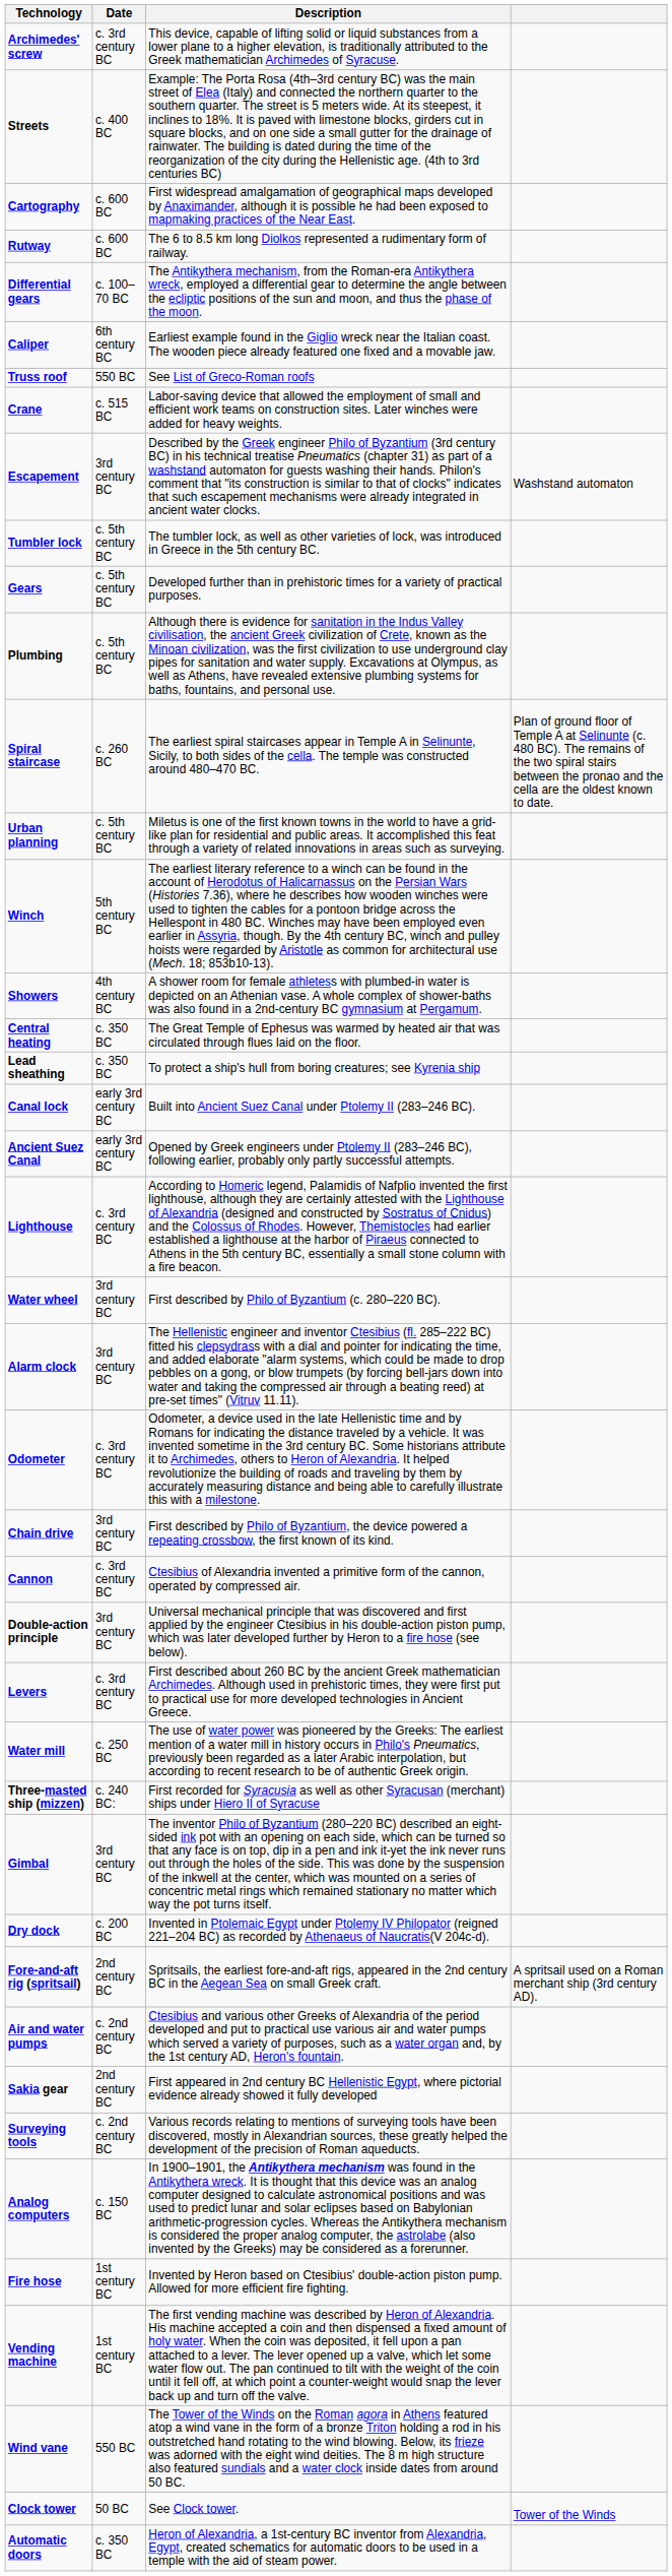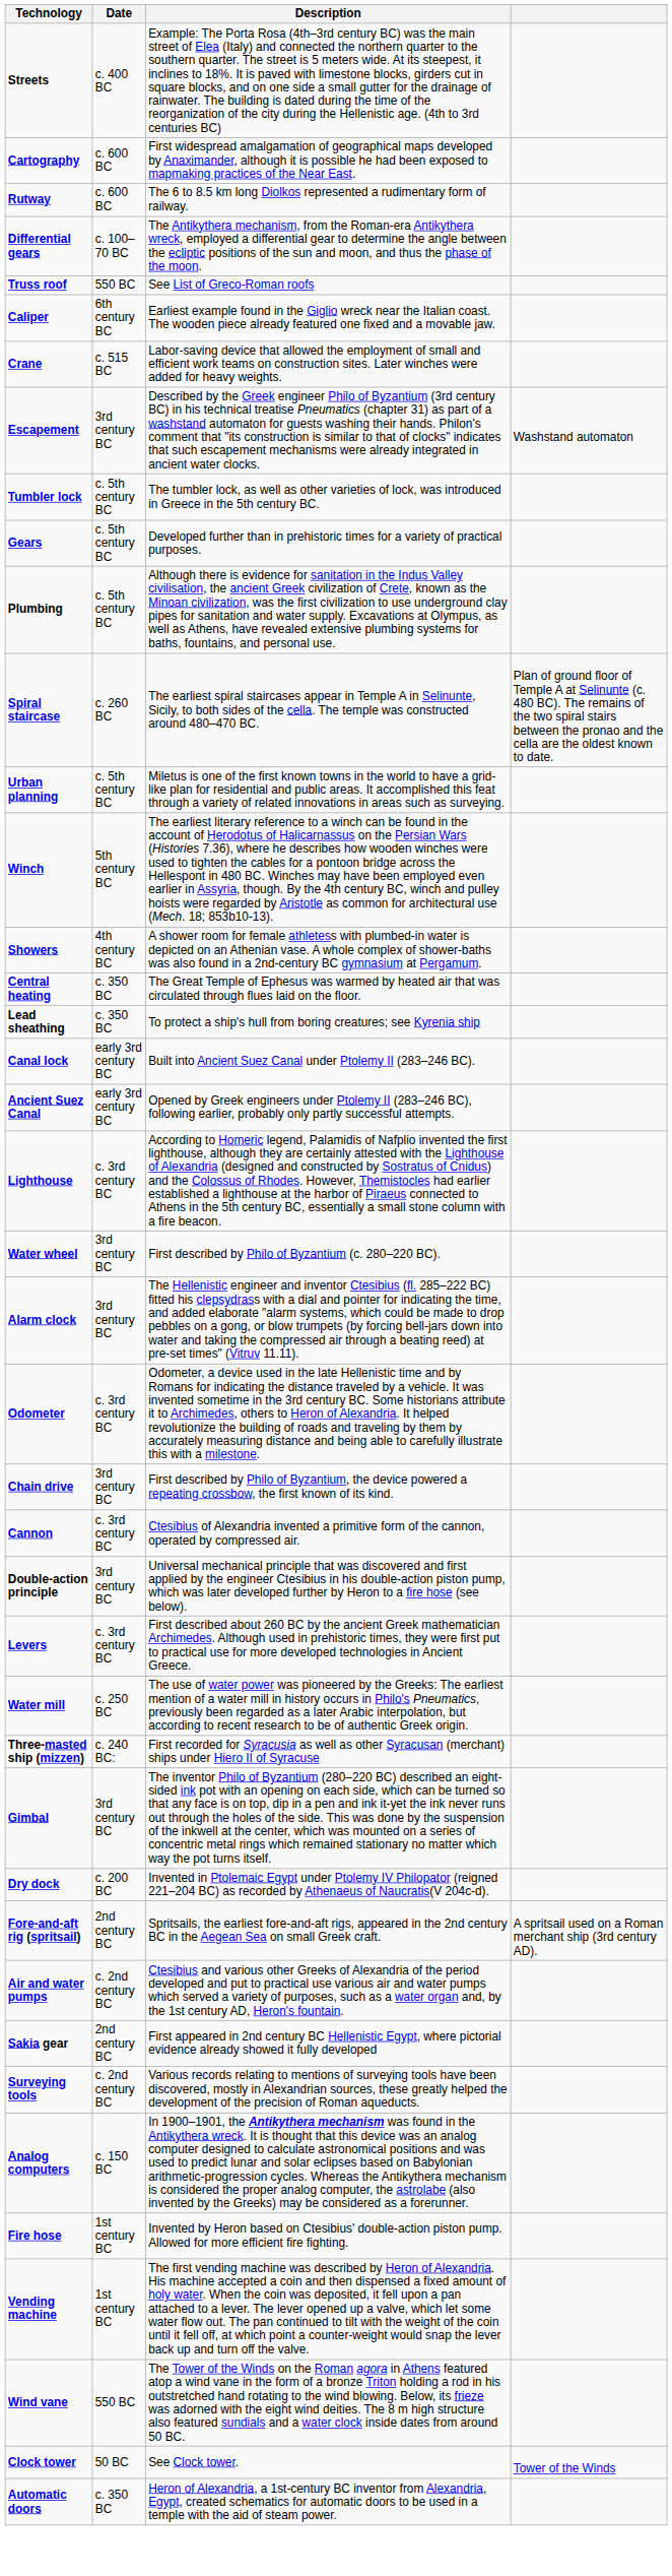 <table class="wikitable" style="margin:1px">
 <tr style="text-align:left; vertical-align:top;">
 <th>Technology</th>
 <th>Date</th>
 <th>Description</th>
 <th class="unsortable"></th>
-</tr>
-<tr>
-<td><strong><a href='#'>Archimedes' screw</a></strong></td>
-<td>c. 3rd century BC</td>
-<td>This device, capable of lifting solid or liquid substances from a lower plane to a higher elevation, is traditionally attributed to the Greek mathematician <a href='#'>Archimedes</a> of <a href='#'>Syracuse</a>.</td>
-<td></td>
 </tr>
 <tr>
 <td><strong>Streets</strong></td>
 <td>c. 400 BC</td>
 <td>Example: The Porta Rosa (4th–3rd century BC) was the main street of <a href='#'>Elea</a> (Italy) and connected the northern quarter to the southern quarter. The street is 5 meters wide. At its steepest, it inclines to 18%. It is paved with limestone blocks, girders cut in square blocks, and on one side a small gutter for the drainage of rainwater. The building is dated during the time of the reorganization of the city during the Hellenistic age. (4th to 3rd centuries BC)</td>
 <td></td>
 </tr>
 <tr>
 <td><strong><a href='#'>Cartography</a></strong></td>
 <td>c. 600 BC</td>
 <td>First widespread amalgamation of geographical maps developed by <a href='#'>Anaximander</a>, although it is possible he had been exposed to <a href='#'>mapmaking practices of the Near East</a>.</td>
 <td></td>
 </tr>
 <tr>
 <td><strong><a href='#'>Rutway</a></strong></td>
 <td>c. 600 BC</td>
 <td>The 6 to 8.5 km long <a href='#'>Diolkos</a> represented a rudimentary form of railway.</td>
 <td></td>
 </tr>
 <tr>
 <td><strong><a href='#'>Differential gears</a></strong></td>
 <td>c. 100–70 BC</td>
 <td>The <a href='#'>Antikythera mechanism</a>, from the Roman-era <a href='#'>Antikythera wreck</a>, employed a differential gear to determine the angle between the <a href='#'>ecliptic</a> positions of the sun and moon, and thus the <a href='#'>phase of the moon</a>.</td>
 <td></td>
 </tr>
 <tr>
+<td><strong><a href='#'>Truss roof</a></strong></td>
+<td>550 BC</td>
+<td>See <a href='#'>List of Greco-Roman roofs</a></td>
+<td></td>
+</tr>
+<tr>
 <td><strong><a href='#'>Caliper</a></strong></td>
 <td>6th century BC</td>
 <td>Earliest example found in the <a href='#'>Giglio</a> wreck near the Italian coast. The wooden piece already featured one fixed and a movable jaw.</td>
-<td></td>
-</tr>
-<tr>
-<td><strong><a href='#'>Truss roof</a></strong></td>
-<td>550 BC</td>
-<td>See <a href='#'>List of Greco-Roman roofs</a></td>
 <td></td>
 </tr>
 <tr>
 <td><strong><a href='#'>Crane</a></strong></td>
 <td>c. 515 BC</td>
 <td>Labor-saving device that allowed the employment of small and efficient work teams on construction sites. Later winches were added for heavy weights.</td>
 <td></td>
 </tr>
 <tr>
 <td><strong><a href='#'>Escapement</a></strong></td>
 <td>3rd century BC</td>
 <td>Described by the <a href='#'>Greek</a> engineer <a href='#'>Philo of Byzantium</a> (3rd century BC) in his technical treatise <em>Pneumatics</em> (chapter 31) as part of a <a href='#'>washstand</a> automaton for guests washing their hands. Philon's comment that "its construction is similar to that of clocks" indicates that such escapement mechanisms were already integrated in ancient water clocks.</td>
 <td><br>Washstand automaton</td>
 </tr>
 <tr>
 <td><strong><a href='#'>Tumbler lock</a></strong></td>
 <td>c. 5th century BC</td>
 <td>The tumbler lock, as well as other varieties of lock, was introduced in Greece in the 5th century BC.</td>
 <td></td>
 </tr>
 <tr>
 <td><strong><a href='#'>Gears</a></strong></td>
 <td>c. 5th century BC</td>
 <td>Developed further than in prehistoric times for a variety of practical purposes.</td>
 <td></td>
 </tr>
 <tr>
 <td><strong>Plumbing</strong></td>
 <td>c. 5th century BC</td>
 <td>Although there is evidence for <a href='#'>sanitation in the Indus Valley civilisation</a>, the <a href='#'>ancient Greek</a> civilization of <a href='#'>Crete</a>, known as the <a href='#'>Minoan civilization</a>, was the first civilization to use underground clay pipes for sanitation and water supply. Excavations at Olympus, as well as Athens, have revealed extensive plumbing systems for baths, fountains, and personal use.</td>
 <td></td>
 </tr>
 <tr>
 <td><strong><a href='#'>Spiral staircase</a></strong></td>
 <td>c. 260 BC</td>
 <td>The earliest spiral staircases appear in Temple A in <a href='#'>Selinunte</a>, Sicily, to both sides of the <a href='#'>cella</a>. The temple was constructed around 480–470 BC.</td>
 <td><br>Plan of ground floor of Temple A at <a href='#'>Selinunte</a> (c. 480 BC). The remains of the two spiral stairs between the pronao and the cella are the oldest known to date.</td>
 </tr>
 <tr>
 <td><strong><a href='#'>Urban planning</a></strong></td>
 <td>c. 5th century BC</td>
 <td>Miletus is one of the first known towns in the world to have a grid-like plan for residential and public areas. It accomplished this feat through a variety of related innovations in areas such as surveying.</td>
 <td></td>
 </tr>
 <tr>
 <td><strong><a href='#'>Winch</a></strong></td>
 <td>5th century BC</td>
 <td>The earliest literary reference to a winch can be found in the account of <a href='#'>Herodotus of Halicarnassus</a> on the <a href='#'>Persian Wars</a> (<em>Histories</em> 7.36), where he describes how wooden winches were used to tighten the cables for a pontoon bridge across the Hellespont in 480 BC. Winches may have been employed even earlier in <a href='#'>Assyria</a>, though. By the 4th century BC, winch and pulley hoists were regarded by <a href='#'>Aristotle</a> as common for architectural use (<em>Mech</em>. 18; 853b10-13).</td>
 <td></td>
 </tr>
 <tr>
 <td><strong><a href='#'>Showers</a></strong></td>
 <td>4th century BC</td>
 <td>A shower room for female <a href='#'>athletes</a>s with plumbed-in water is depicted on an Athenian vase. A whole complex of shower-baths was also found in a 2nd-century BC <a href='#'>gymnasium</a> at <a href='#'>Pergamum</a>.</td>
 <td></td>
 </tr>
 <tr>
 <td><strong><a href='#'>Central heating</a></strong></td>
 <td>c. 350 BC</td>
 <td>The Great Temple of Ephesus was warmed by heated air that was circulated through flues laid on the floor.</td>
 <td></td>
 </tr>
 <tr>
 <td><strong>Lead sheathing</strong></td>
 <td>c. 350 BC</td>
 <td>To protect a ship's hull from boring creatures; see <a href='#'>Kyrenia ship</a></td>
 <td></td>
 </tr>
 <tr>
 <td><strong><a href='#'>Canal lock</a></strong></td>
 <td>early 3rd century BC</td>
 <td>Built into <a href='#'>Ancient Suez Canal</a> under <a href='#'>Ptolemy II</a> (283–246 BC).</td>
 <td></td>
 </tr>
 <tr>
 <td><strong><a href='#'>Ancient Suez Canal</a></strong></td>
 <td>early 3rd century BC</td>
 <td>Opened by Greek engineers under <a href='#'>Ptolemy II</a> (283–246 BC), following earlier, probably only partly successful attempts.</td>
 <td></td>
 </tr>
 <tr>
 <td><strong><a href='#'>Lighthouse</a></strong></td>
 <td>c. 3rd century BC</td>
 <td>According to <a href='#'>Homeric</a> legend, Palamidis of Nafplio invented the first lighthouse, although they are certainly attested with the <a href='#'>Lighthouse of Alexandria</a> (designed and constructed by <a href='#'>Sostratus of Cnidus</a>) and the <a href='#'>Colossus of Rhodes</a>. However, <a href='#'>Themistocles</a> had earlier established a lighthouse at the harbor of <a href='#'>Piraeus</a> connected to Athens in the 5th century BC, essentially a small stone column with a fire beacon.</td>
 <td></td>
 </tr>
 <tr>
 <td><strong><a href='#'>Water wheel</a></strong></td>
 <td>3rd century BC</td>
 <td>First described by <a href='#'>Philo of Byzantium</a> (c. 280–220 BC).</td>
 <td></td>
 </tr>
 <tr>
 <td><strong><a href='#'>Alarm clock</a></strong></td>
 <td>3rd century BC</td>
 <td>The <a href='#'>Hellenistic</a> engineer and inventor <a href='#'>Ctesibius</a> (<a href='#'>fl.</a> 285–222 BC) fitted his <a href='#'>clepsydras</a>s with a dial and pointer for indicating the time, and added elaborate "alarm systems, which could be made to drop pebbles on a gong, or blow trumpets (by forcing bell-jars down into water and taking the compressed air through a beating reed) at pre-set times" (<a href='#'>Vitruv</a> 11.11).</td>
 <td></td>
 </tr>
 <tr>
 <td><strong><a href='#'>Odometer</a></strong></td>
 <td>c. 3rd century BC</td>
 <td>Odometer, a device used in the late Hellenistic time and by Romans for indicating the distance traveled by a vehicle. It was invented sometime in the 3rd century BC. Some historians attribute it to <a href='#'>Archimedes</a>, others to <a href='#'>Heron of Alexandria</a>. It helped revolutionize the building of roads and traveling by them by accurately measuring distance and being able to carefully illustrate this with a <a href='#'>milestone</a>.</td>
 <td></td>
 </tr>
 <tr>
 <td><strong><a href='#'>Chain drive</a></strong></td>
 <td>3rd century BC</td>
 <td>First described by <a href='#'>Philo of Byzantium</a>, the device powered a <a href='#'>repeating crossbow</a>, the first known of its kind.</td>
 <td></td>
 </tr>
 <tr>
 <td><strong><a href='#'>Cannon</a></strong></td>
 <td>c. 3rd century BC</td>
 <td><a href='#'>Ctesibius</a> of Alexandria invented a primitive form of the cannon, operated by compressed air.</td>
 <td></td>
 </tr>
 <tr>
 <td><strong>Double-action principle</strong></td>
 <td>3rd century BC</td>
 <td>Universal mechanical principle that was discovered and first applied by the engineer Ctesibius in his double-action piston pump, which was later developed further by Heron to a <a href='#'>fire hose</a> (see below).</td>
 <td></td>
 </tr>
 <tr>
 <td><strong><a href='#'>Levers</a></strong></td>
 <td>c. 3rd century BC</td>
 <td>First described about 260 BC by the ancient Greek mathematician <a href='#'>Archimedes</a>. Although used in prehistoric times, they were first put to practical use for more developed technologies in Ancient Greece.</td>
 <td></td>
 </tr>
 <tr>
 <td><strong><a href='#'>Water mill</a></strong></td>
 <td>c. 250 BC</td>
 <td>The use of <a href='#'>water power</a> was pioneered by the Greeks: The earliest mention of a water mill in history occurs in <a href='#'>Philo's</a> <em>Pneumatics</em>, previously been regarded as a later Arabic interpolation, but according to recent research to be of authentic Greek origin.</td>
 <td></td>
 </tr>
 <tr>
 <td><strong>Three-<a href='#'>masted</a> ship (<a href='#'>mizzen</a>)</strong></td>
 <td>c. 240 BC:</td>
 <td>First recorded for <em><a href='#'>Syracusia</a></em> as well as other <a href='#'>Syracusan</a> (merchant) ships under <a href='#'>Hiero II of Syracuse</a></td>
 <td></td>
 </tr>
 <tr>
 <td><strong><a href='#'>Gimbal</a></strong></td>
 <td>3rd century BC</td>
 <td>The inventor <a href='#'>Philo of Byzantium</a> (280–220 BC) described an eight-sided <a href='#'>ink</a> pot with an opening on each side, which can be turned so that any face is on top, dip in a pen and ink it-yet the ink never runs out through the holes of the side. This was done by the suspension of the inkwell at the center, which was mounted on a series of concentric metal rings which remained stationary no matter which way the pot turns itself.</td>
 <td></td>
 </tr>
 <tr>
 <td><strong><a href='#'>Dry dock</a></strong></td>
 <td>c. 200 BC</td>
 <td>Invented in <a href='#'>Ptolemaic Egypt</a> under <a href='#'>Ptolemy IV Philopator</a> (reigned 221–204 BC) as recorded by <a href='#'>Athenaeus of Naucratis</a>(V 204c-d).</td>
 <td></td>
 </tr>
 <tr>
 <td><strong><a href='#'>Fore-and-aft rig</a> (<a href='#'>spritsail</a>)</strong></td>
 <td>2nd century BC</td>
 <td>Spritsails, the earliest fore-and-aft rigs, appeared in the 2nd century BC in the <a href='#'>Aegean Sea</a> on small Greek craft.</td>
 <td><br>A spritsail used on a Roman merchant ship (3rd century AD).</td>
 </tr>
 <tr>
 <td><strong><a href='#'>Air and water pumps</a></strong></td>
 <td>c. 2nd century BC</td>
 <td><a href='#'>Ctesibius</a> and various other Greeks of Alexandria of the period developed and put to practical use various air and water pumps which served a variety of purposes, such as a <a href='#'>water organ</a> and, by the 1st century AD, <a href='#'>Heron's fountain</a>.</td>
 <td></td>
 </tr>
 <tr>
 <td><strong><a href='#'>Sakia</a> gear</strong></td>
 <td>2nd century BC</td>
 <td>First appeared in 2nd century BC <a href='#'>Hellenistic Egypt</a>, where pictorial evidence already showed it fully developed</td>
 <td></td>
 </tr>
 <tr>
 <td><strong><a href='#'>Surveying tools</a></strong></td>
 <td>c. 2nd century BC</td>
 <td>Various records relating to mentions of surveying tools have been discovered, mostly in Alexandrian sources, these greatly helped the development of the precision of Roman aqueducts.</td>
 <td></td>
 </tr>
 <tr>
 <td><strong><a href='#'>Analog computers</a></strong></td>
 <td>c. 150 BC</td>
 <td>In 1900–1901, the <strong><em><a href='#'>Antikythera mechanism</a></em></strong> was found in the <a href='#'>Antikythera wreck</a>. It is thought that this device was an analog computer designed to calculate astronomical positions and was used to predict lunar and solar eclipses based on Babylonian arithmetic-progression cycles. Whereas the Antikythera mechanism is considered the proper analog computer, the <a href='#'>astrolabe</a> (also invented by the Greeks) may be considered as a forerunner.</td>
 <td></td>
 </tr>
 <tr>
 <td><strong><a href='#'>Fire hose</a></strong></td>
 <td>1st century BC</td>
 <td>Invented by Heron based on Ctesibius' double-action piston pump. Allowed for more efficient fire fighting.</td>
 <td></td>
 </tr>
 <tr>
 <td><strong><a href='#'>Vending machine</a></strong></td>
 <td>1st century BC</td>
 <td>The first vending machine was described by <a href='#'>Heron of Alexandria</a>. His machine accepted a coin and then dispensed a fixed amount of <a href='#'>holy water</a>. When the coin was deposited, it fell upon a pan attached to a lever. The lever opened up a valve, which let some water flow out. The pan continued to tilt with the weight of the coin until it fell off, at which point a counter-weight would snap the lever back up and turn off the valve.</td>
 <td></td>
 </tr>
 <tr>
 <td><strong><a href='#'>Wind vane</a></strong></td>
 <td>550 BC</td>
 <td>The <a href='#'>Tower of the Winds</a> on the <a href='#'>Roman</a> <em><a href='#'>agora</a></em> in <a href='#'>Athens</a> featured atop a wind vane in the form of a bronze <a href='#'>Triton</a> holding a rod in his outstretched hand rotating to the wind blowing. Below, its <a href='#'>frieze</a> was adorned with the eight wind deities. The 8 m high structure also featured <a href='#'>sundials</a> and a <a href='#'>water clock</a> inside dates from around 50 BC.</td>
 <td></td>
 </tr>
 <tr>
 <td><strong><a href='#'>Clock tower</a></strong></td>
 <td>50 BC</td>
 <td>See <a href='#'>Clock tower</a>.</td>
 <td><br><a href='#'>Tower of the Winds</a></td>
 </tr>
 <tr>
 <td><strong><a href='#'>Automatic doors</a></strong></td>
 <td>c. 350 BC</td>
 <td><a href='#'>Heron of Alexandria</a>, a 1st-century BC inventor from <a href='#'>Alexandria</a>, <a href='#'>Egypt</a>, created schematics for automatic doors to be used in a temple with the aid of steam power.</td>
 <td></td>
 </tr>
 </table>
